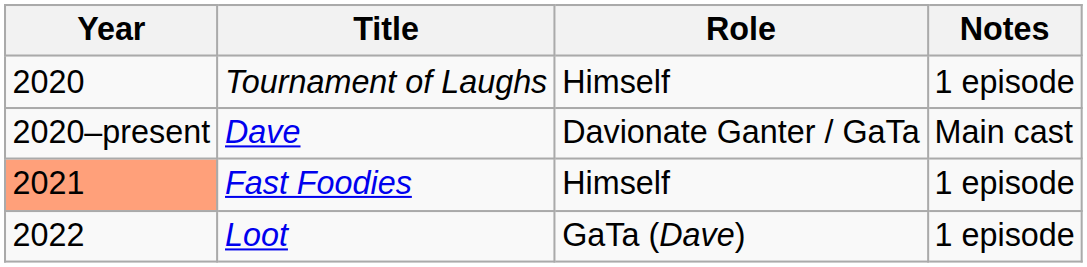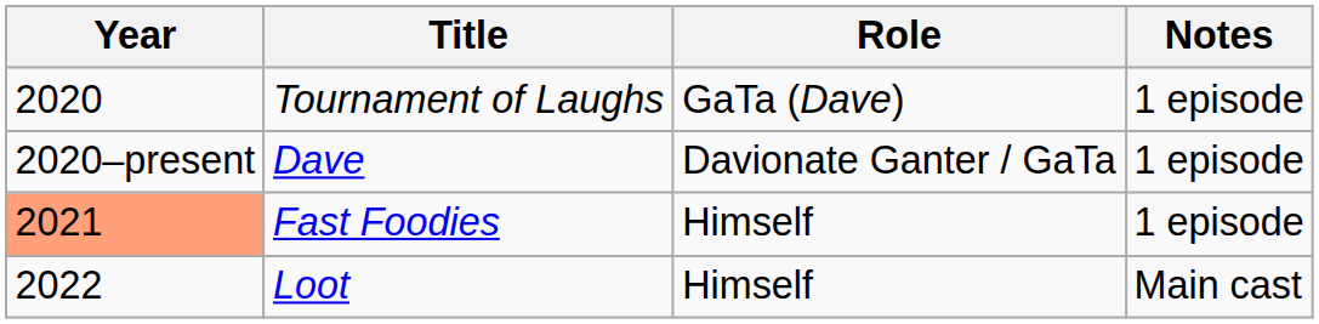 <table class="wikitable sortable">
 <tr>
 <th>Year</th>
 <th>Title</th>
 <th>Role</th>
 <th class="unsortable">Notes</th>
 </tr>
 <tr>
 <td>2020</td>
 <td><em>Tournament of Laughs</em></td>
-<td>Himself</td>
+<td>GaTa (<em>Dave</em>)</td>
 <td>1 episode</td>
 </tr>
 <tr>
 <td>2020–present</td>
 <td><em><a href='#'>Dave</a></em></td>
 <td>Davionate Ganter / GaTa</td>
-<td>Main cast</td>
+<td>1 episode</td>
 </tr>
 <tr>
 <td style="background: lightsalmon;">2021</td>
 <td><em><a href='#'>Fast Foodies</a></em></td>
 <td>Himself</td>
 <td>1 episode</td>
 </tr>
 <tr>
 <td>2022</td>
 <td><em><a href='#'>Loot</a></em></td>
-<td>GaTa (<em>Dave</em>)</td>
-<td>1 episode</td>
+<td>Himself</td>
+<td>Main cast</td>
 </tr>
 </table>
